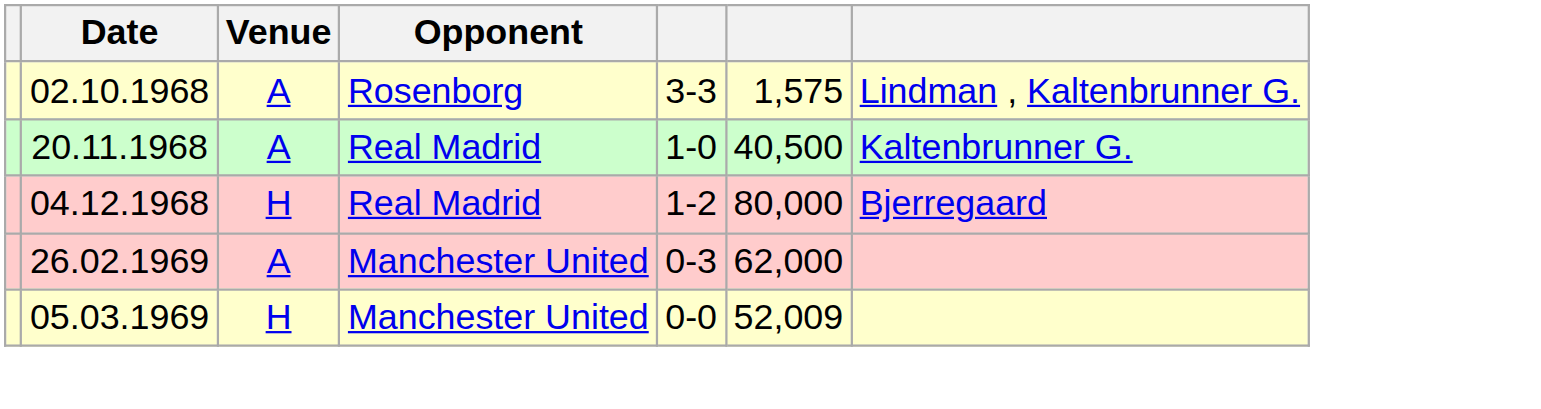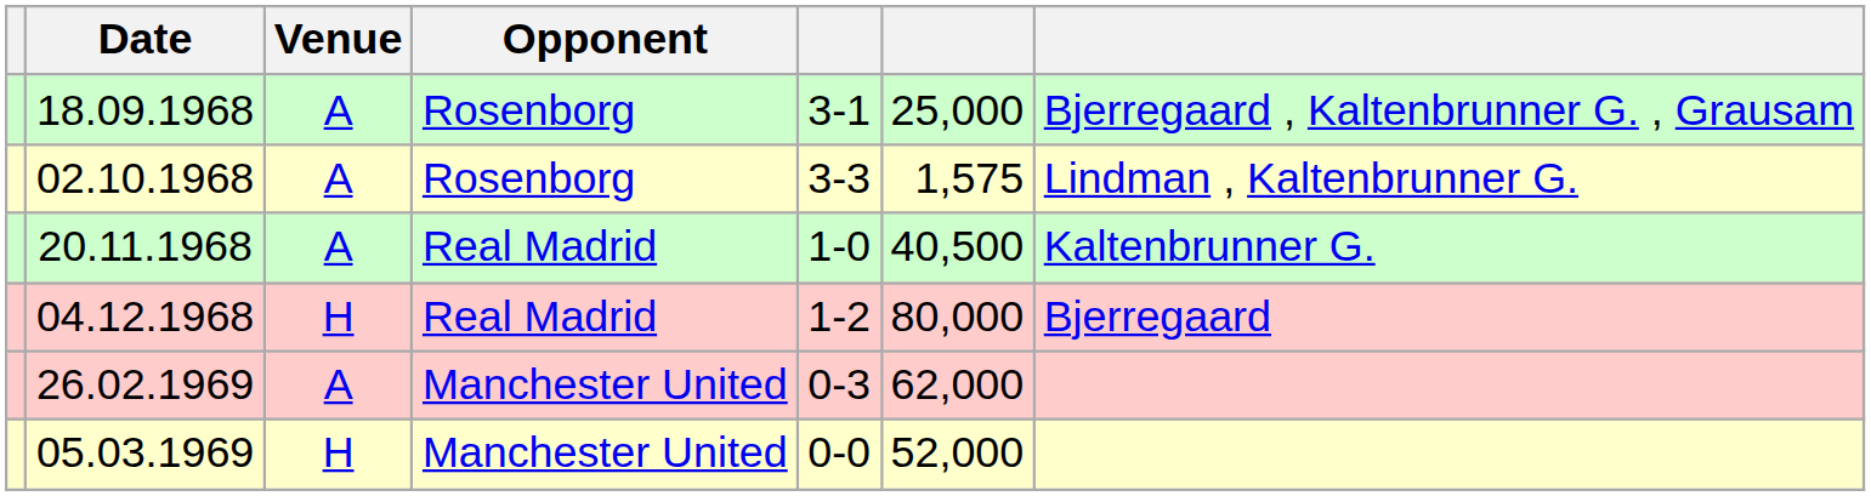 <table class="wikitable" Style="text-align: center">
 <tr>
 <th></th>
 <th>Date</th>
 <th>Venue</th>
 <th>Opponent</th>
 <th></th>
 <th></th>
 <th></th>
+</tr>
+<tr style="background:#cfc">
+<td></td>
+<td>18.09.1968</td>
+<td><a href='#'>A</a></td>
+<td align="left"><a href='#'>Rosenborg</a> </td>
+<td>3-1</td>
+<td align="right">25,000</td>
+<td align="left"><a href='#'>Bjerregaard</a> , <a href='#'>Kaltenbrunner G.</a> , <a href='#'>Grausam</a> </td>
 </tr>
 <tr style="background:#ffc">
 <td></td>
 <td>02.10.1968</td>
 <td><a href='#'>A</a></td>
 <td align="left"><a href='#'>Rosenborg</a> </td>
 <td>3-3</td>
 <td align="right">1,575</td>
 <td align="left"><a href='#'>Lindman</a>  , <a href='#'>Kaltenbrunner G.</a> </td>
 </tr>
 <tr style="background:#cfc">
 <td></td>
 <td>20.11.1968</td>
 <td><a href='#'>A</a></td>
 <td align="left"><a href='#'>Real Madrid</a> </td>
 <td>1-0</td>
 <td align="right">40,500</td>
 <td align="left"><a href='#'>Kaltenbrunner G.</a> </td>
 </tr>
 <tr style="background:#fcc">
 <td></td>
 <td>04.12.1968</td>
 <td><a href='#'>H</a></td>
 <td align="left"><a href='#'>Real Madrid</a> </td>
 <td>1-2</td>
 <td align="right">80,000</td>
 <td align="left"><a href='#'>Bjerregaard</a> </td>
 </tr>
 <tr style="background:#fcc">
 <td></td>
 <td>26.02.1969</td>
 <td><a href='#'>A</a></td>
 <td align="left"><a href='#'>Manchester United</a> </td>
 <td>0-3</td>
 <td align="right">62,000</td>
 <td align="left"></td>
 </tr>
 <tr style="background:#ffc">
 <td></td>
 <td>05.03.1969</td>
 <td><a href='#'>H</a></td>
 <td align="left"><a href='#'>Manchester United</a> </td>
 <td>0-0</td>
-<td align="right">52,009</td>
+<td align="right">52,000</td>
 <td align="left"></td>
 </tr>
 </table>
